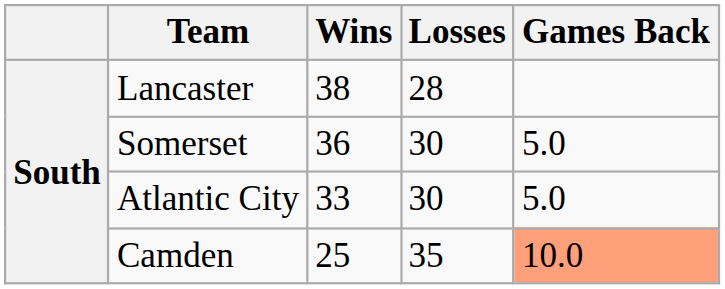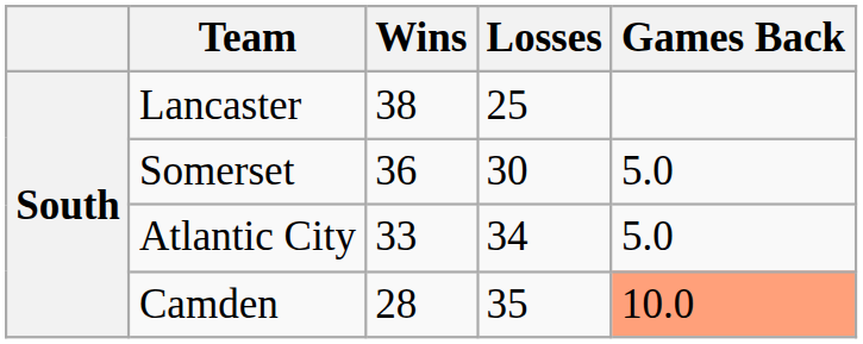 <table class="wikitable">
 <tr>
 <th></th>
 <th>Team</th>
 <th>Wins</th>
 <th>Losses</th>
 <th>Games Back</th>
 </tr>
 <tr>
 <th rowspan="4">South</th>
 <td>Lancaster</td>
 <td>38</td>
-<td>28</td>
+<td>25</td>
 <td> </td>
 </tr>
 <tr>
 <td>Somerset</td>
 <td>36</td>
 <td>30</td>
 <td>5.0</td>
 </tr>
 <tr>
 <td>Atlantic City</td>
 <td>33</td>
-<td>30</td>
+<td>34</td>
 <td>5.0</td>
 </tr>
 <tr>
 <td>Camden</td>
-<td>25</td>
+<td>28</td>
 <td>35</td>
 <td style="background: lightsalmon;">10.0</td>
 </tr>
 </table>
